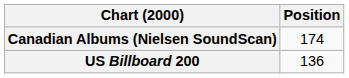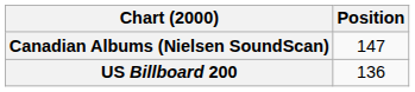 <table class="wikitable plainrowheaders" style="text-align:center">
 <tr>
 <th>Chart (2000)</th>
 <th>Position</th>
 </tr>
 <tr>
 <th scope="row">Canadian Albums (Nielsen SoundScan)</th>
-<td>174</td>
+<td>147</td>
 </tr>
 <tr>
 <th scope="row">US <em>Billboard</em> 200</th>
 <td>136</td>
 </tr>
 </table>
